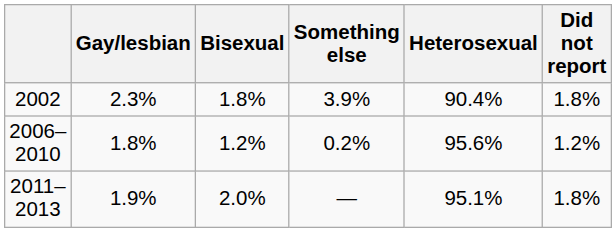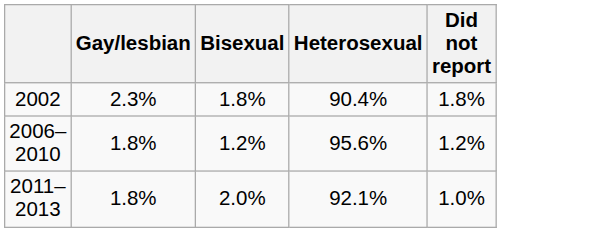 <table class="wikitable sortable" style="text-align:center; width:10%;">
 <tr>
 <th></th>
 <th>Gay/lesbian</th>
 <th>Bisexual</th>
-<th>Something else</th>
 <th>Heterosexual</th>
 <th>Did not report</th>
 </tr>
 <tr>
 <td>2002</td>
 <td>2.3%</td>
 <td>1.8%</td>
-<td>3.9%</td>
 <td>90.4%</td>
 <td>1.8%</td>
 </tr>
 <tr>
 <td>2006–2010</td>
 <td>1.8%</td>
 <td>1.2%</td>
-<td>0.2%</td>
 <td>95.6%</td>
 <td>1.2%</td>
 </tr>
 <tr>
 <td>2011–2013</td>
-<td>1.9%</td>
+<td>1.8%</td>
 <td>2.0%</td>
-<td>—</td>
-<td>95.1%</td>
-<td>1.8%</td>
+<td>92.1%</td>
+<td>1.0%</td>
 </tr>
 </table>
